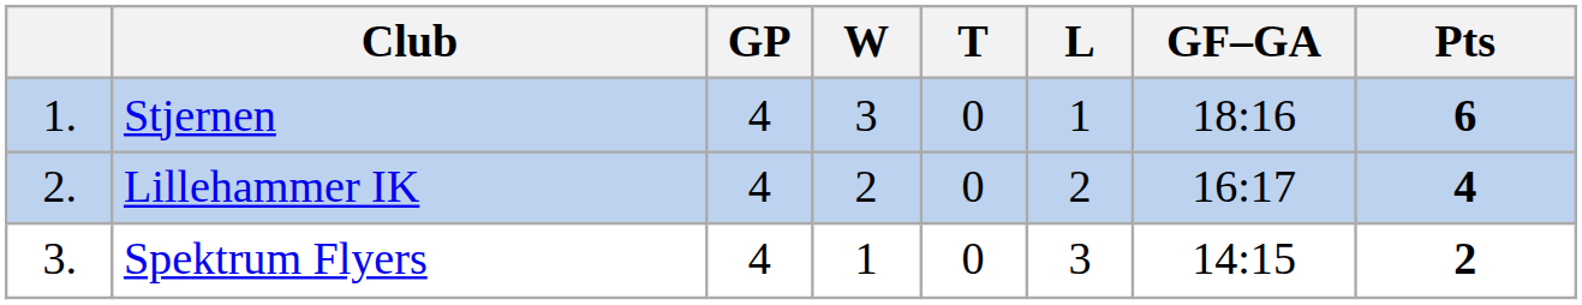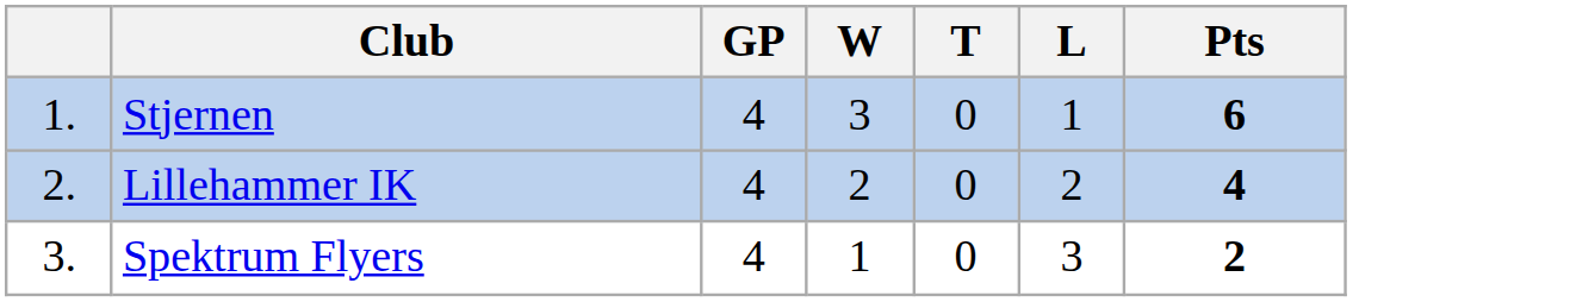 <table class="wikitable">
 <tr>
 <th width="30"></th>
 <th width="200">Club</th>
 <th width="30">GP</th>
 <th width="30">W</th>
 <th width="30">T</th>
 <th width="30">L</th>
-<th width="70">GF–GA</th>
 <th width="70">Pts</th>
 </tr>
 <tr bgcolor="#BCD2EE" align="center">
 <td>1.</td>
 <td align="left"><a href='#'>Stjernen</a></td>
 <td>4</td>
 <td>3</td>
 <td>0</td>
 <td>1</td>
-<td>18:16</td>
 <td><strong>6</strong></td>
 </tr>
 <tr bgcolor="#BCD2EE" align="center">
 <td>2.</td>
 <td align="left"><a href='#'>Lillehammer IK</a></td>
 <td>4</td>
 <td>2</td>
 <td>0</td>
 <td>2</td>
-<td>16:17</td>
 <td><strong>4</strong></td>
 </tr>
 <tr bgcolor="#FFFFFF" align="center">
 <td>3.</td>
 <td align="left"><a href='#'>Spektrum Flyers</a></td>
 <td>4</td>
 <td>1</td>
 <td>0</td>
 <td>3</td>
-<td>14:15</td>
 <td><strong>2</strong></td>
 </tr>
 </table>
